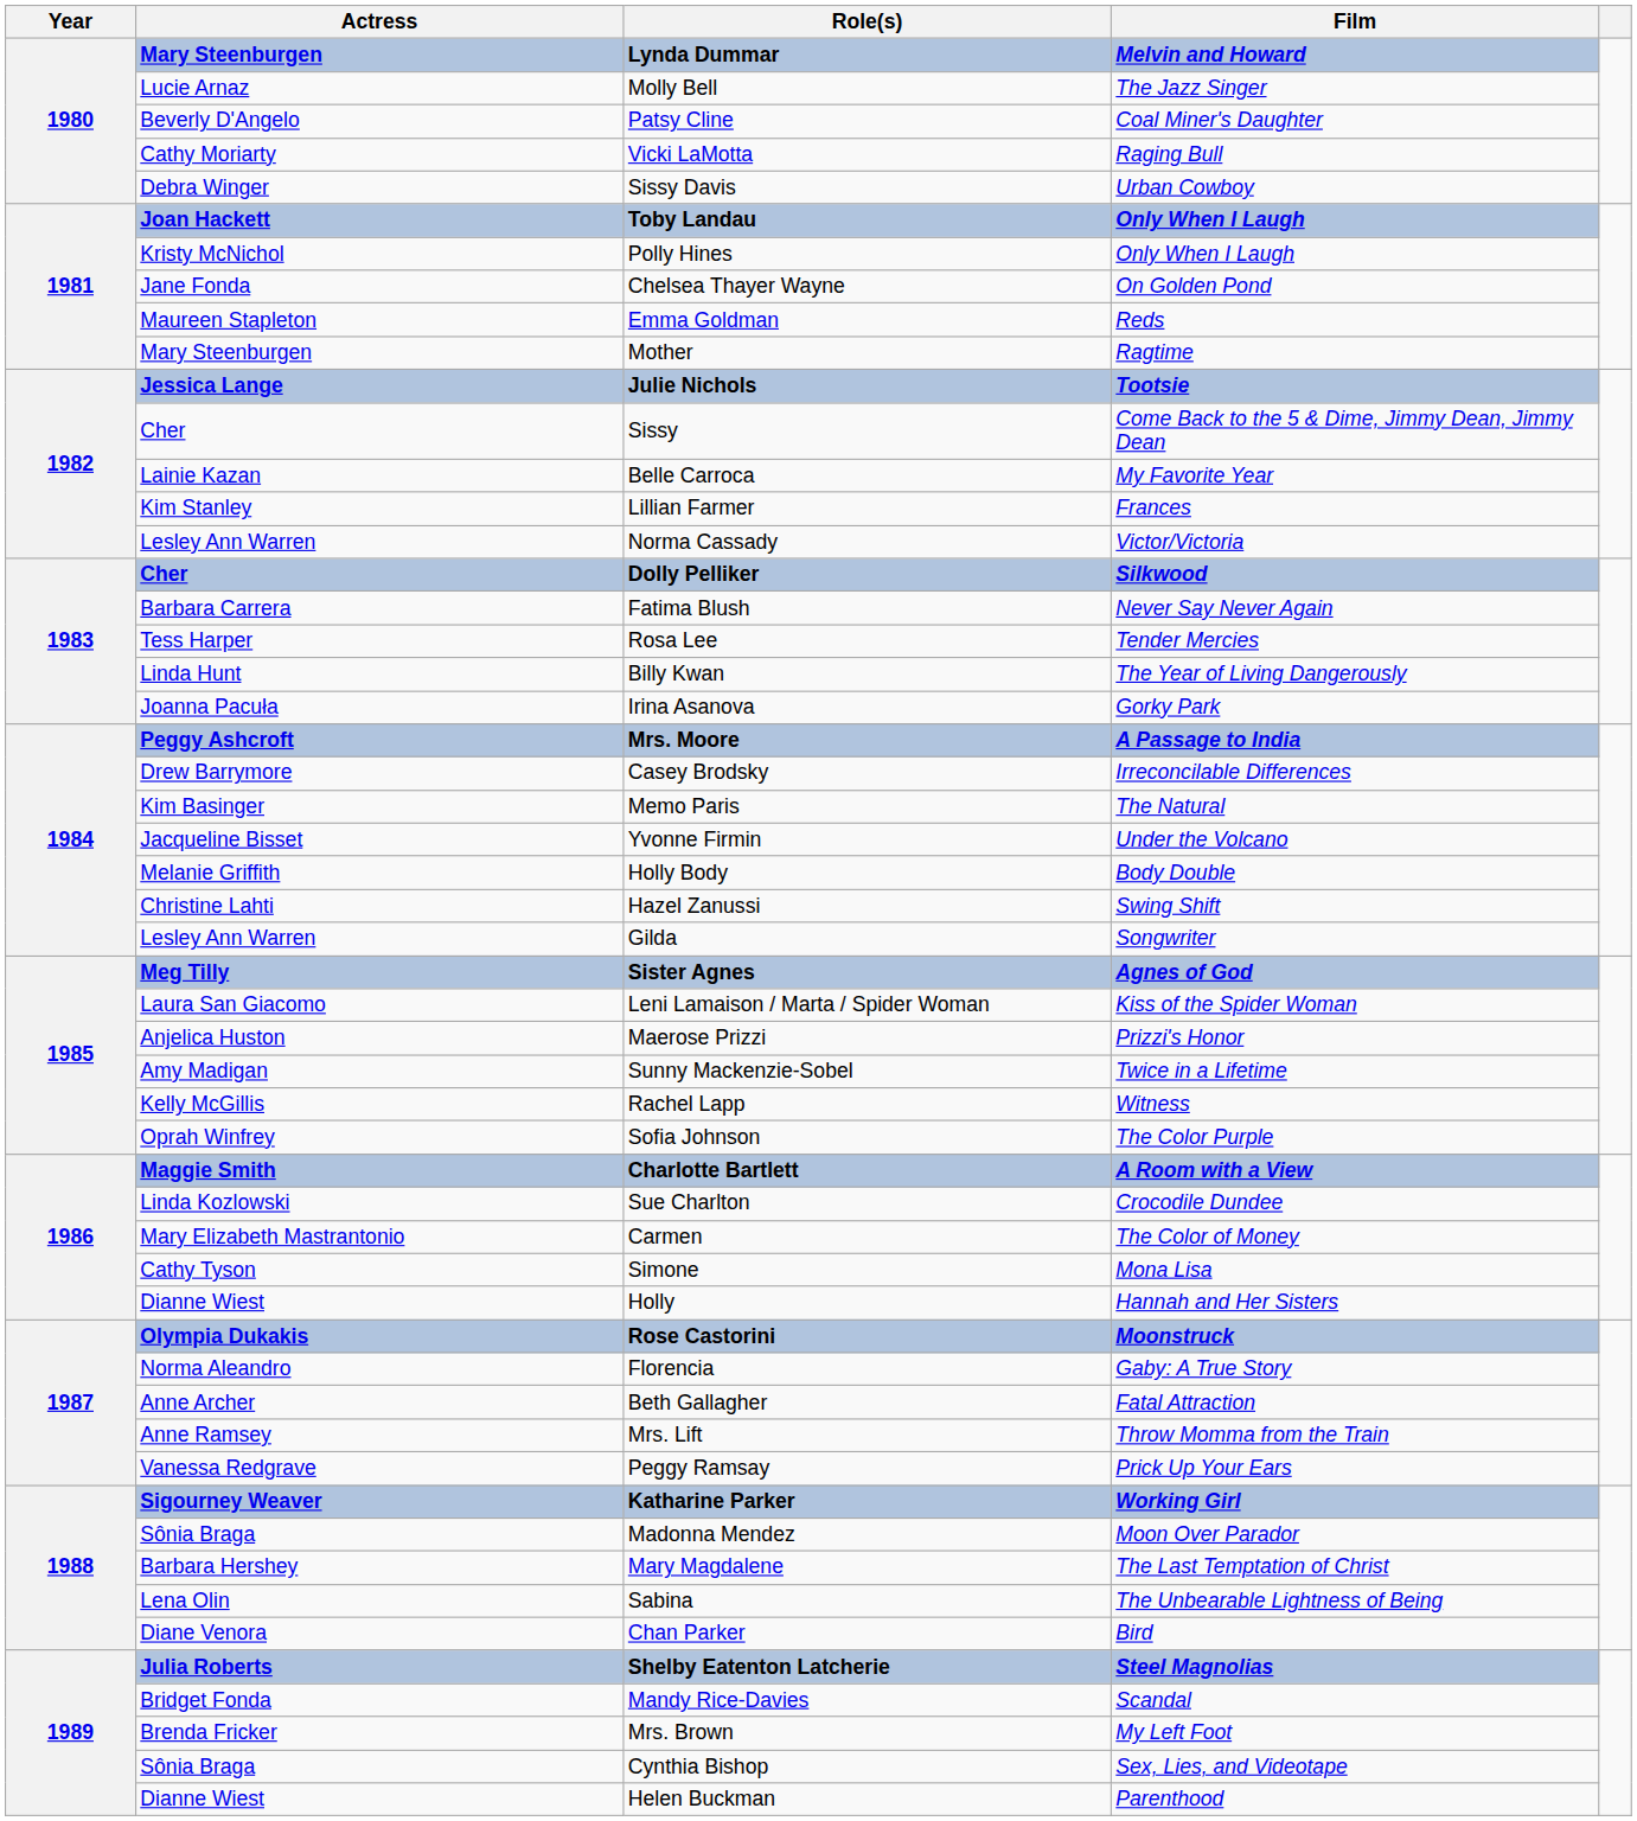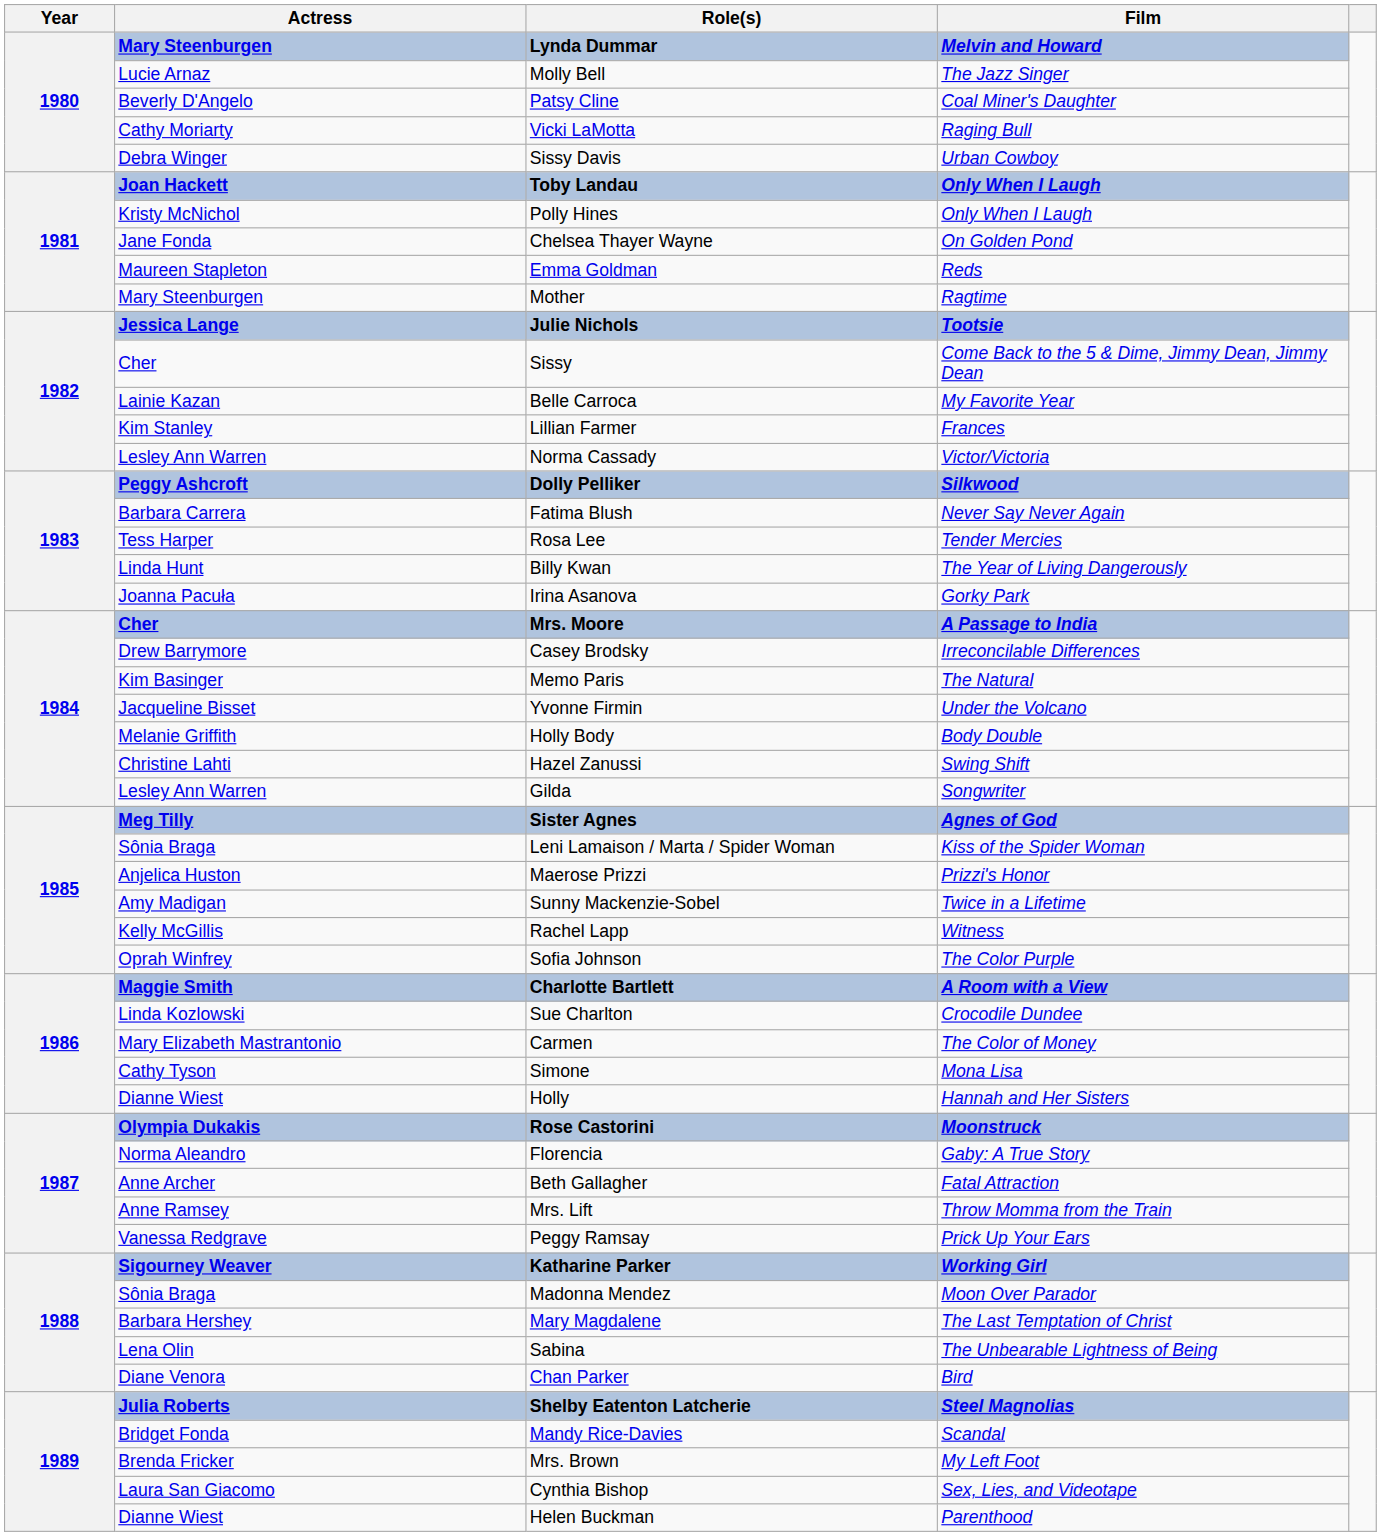 <table class="wikitable sortable">
 <tr>
 <th scope="col" style="width:8%;">Year</th>
 <th scope="col" style="width:30%;">Actress</th>
 <th scope="col" style="width:30%;">Role(s)</th>
 <th scope="col" style="width:30%;">Film</th>
 <th scope="col" style="width:2%;" class="unsortable"></th>
 </tr>
 <tr>
 <th rowspan="5" style="text-align:center;"><a href='#'>1980</a></th>
 <td style="background:#B0C4DE;"><strong><a href='#'>Mary Steenburgen</a> </strong></td>
 <td style="background:#B0C4DE;"><strong>Lynda Dummar</strong></td>
 <td style="background:#B0C4DE;"><strong><em><a href='#'>Melvin and Howard</a></em></strong></td>
 <td rowspan=5></td>
 </tr>
 <tr>
 <td><a href='#'>Lucie Arnaz</a></td>
 <td>Molly Bell</td>
 <td><em><a href='#'>The Jazz Singer</a></em></td>
 </tr>
 <tr>
 <td><a href='#'>Beverly D'Angelo</a></td>
 <td><a href='#'>Patsy Cline</a></td>
 <td><em><a href='#'>Coal Miner's Daughter</a></em></td>
 </tr>
 <tr>
 <td><a href='#'>Cathy Moriarty</a></td>
 <td><a href='#'>Vicki LaMotta</a></td>
 <td><em><a href='#'>Raging Bull</a></em></td>
 </tr>
 <tr>
 <td><a href='#'>Debra Winger</a></td>
 <td>Sissy Davis</td>
 <td><em><a href='#'>Urban Cowboy</a></em></td>
 </tr>
 <tr>
 <th rowspan="5" style="text-align:center;"><a href='#'>1981</a></th>
 <td style="background:#B0C4DE;"><strong><a href='#'>Joan Hackett</a> </strong></td>
 <td style="background:#B0C4DE;"><strong>Toby Landau</strong></td>
 <td style="background:#B0C4DE;"><strong><em><a href='#'>Only When I Laugh</a></em></strong></td>
 <td rowspan=5></td>
 </tr>
 <tr>
 <td><a href='#'>Kristy McNichol</a></td>
 <td>Polly Hines</td>
 <td><em><a href='#'>Only When I Laugh</a></em></td>
 </tr>
 <tr>
 <td><a href='#'>Jane Fonda</a></td>
 <td>Chelsea Thayer Wayne</td>
 <td><em><a href='#'>On Golden Pond</a></em></td>
 </tr>
 <tr>
 <td><a href='#'>Maureen Stapleton</a></td>
 <td><a href='#'>Emma Goldman</a></td>
 <td><em><a href='#'>Reds</a></em></td>
 </tr>
 <tr>
 <td><a href='#'>Mary Steenburgen</a></td>
 <td>Mother</td>
 <td><em><a href='#'>Ragtime</a></em></td>
 </tr>
 <tr>
 <th rowspan="5" style="text-align:center;"><a href='#'>1982</a></th>
 <td style="background:#B0C4DE;"><strong><a href='#'>Jessica Lange</a> </strong></td>
 <td style="background:#B0C4DE;"><strong>Julie Nichols</strong></td>
 <td style="background:#B0C4DE;"><strong><em><a href='#'>Tootsie</a></em></strong></td>
 <td rowspan=5></td>
 </tr>
 <tr>
 <td><a href='#'>Cher</a></td>
 <td>Sissy</td>
 <td><em><a href='#'>Come Back to the 5 & Dime, Jimmy Dean, Jimmy Dean</a></em></td>
 </tr>
 <tr>
 <td><a href='#'>Lainie Kazan</a></td>
 <td>Belle Carroca</td>
 <td><em><a href='#'>My Favorite Year</a></em></td>
 </tr>
 <tr>
 <td><a href='#'>Kim Stanley</a></td>
 <td>Lillian Farmer</td>
 <td><em><a href='#'>Frances</a></em></td>
 </tr>
 <tr>
 <td><a href='#'>Lesley Ann Warren</a></td>
 <td>Norma Cassady</td>
 <td><em><a href='#'>Victor/Victoria</a></em></td>
 </tr>
 <tr>
 <th rowspan="5" style="text-align:center;"><a href='#'>1983</a></th>
-<td style="background:#B0C4DE;"><strong><a href='#'>Cher</a> </strong></td>
+<td style="background:#B0C4DE;"><strong><a href='#'>Peggy Ashcroft</a> </strong></td>
 <td style="background:#B0C4DE;"><strong>Dolly Pelliker</strong></td>
 <td style="background:#B0C4DE;"><strong><em><a href='#'>Silkwood</a></em></strong></td>
 <td rowspan=5></td>
 </tr>
 <tr>
 <td><a href='#'>Barbara Carrera</a></td>
 <td>Fatima Blush</td>
 <td><em><a href='#'>Never Say Never Again</a></em></td>
 </tr>
 <tr>
 <td><a href='#'>Tess Harper</a></td>
 <td>Rosa Lee</td>
 <td><em><a href='#'>Tender Mercies</a></em></td>
 </tr>
 <tr>
 <td><a href='#'>Linda Hunt</a></td>
 <td>Billy Kwan</td>
 <td><em><a href='#'>The Year of Living Dangerously</a></em></td>
 </tr>
 <tr>
 <td><a href='#'>Joanna Pacuła</a></td>
 <td>Irina Asanova</td>
 <td><em><a href='#'>Gorky Park</a></em></td>
 </tr>
 <tr>
 <th rowspan="7" style="text-align:center;"><a href='#'>1984</a></th>
-<td style="background:#B0C4DE;"><strong><a href='#'>Peggy Ashcroft</a> </strong></td>
+<td style="background:#B0C4DE;"><strong><a href='#'>Cher</a> </strong></td>
 <td style="background:#B0C4DE;"><strong>Mrs. Moore</strong></td>
 <td style="background:#B0C4DE;"><strong><em><a href='#'>A Passage to India</a></em></strong></td>
 <td rowspan=7></td>
 </tr>
 <tr>
 <td><a href='#'>Drew Barrymore</a></td>
 <td>Casey Brodsky</td>
 <td><em><a href='#'>Irreconcilable Differences</a></em></td>
 </tr>
 <tr>
 <td><a href='#'>Kim Basinger</a></td>
 <td>Memo Paris</td>
 <td><em><a href='#'>The Natural</a></em></td>
 </tr>
 <tr>
 <td><a href='#'>Jacqueline Bisset</a></td>
 <td>Yvonne Firmin</td>
 <td><em><a href='#'>Under the Volcano</a></em></td>
 </tr>
 <tr>
 <td><a href='#'>Melanie Griffith</a></td>
 <td>Holly Body</td>
 <td><em><a href='#'>Body Double</a></em></td>
 </tr>
 <tr>
 <td><a href='#'>Christine Lahti</a></td>
 <td>Hazel Zanussi</td>
 <td><em><a href='#'>Swing Shift</a></em></td>
 </tr>
 <tr>
 <td><a href='#'>Lesley Ann Warren</a></td>
 <td>Gilda</td>
 <td><em><a href='#'>Songwriter</a></em></td>
 </tr>
 <tr>
 <th rowspan="6" style="text-align:center;"><a href='#'>1985</a></th>
 <td style="background:#B0C4DE;"><strong><a href='#'>Meg Tilly</a> </strong></td>
 <td style="background:#B0C4DE;"><strong>Sister Agnes</strong></td>
 <td style="background:#B0C4DE;"><strong><em><a href='#'>Agnes of God</a></em></strong></td>
 <td rowspan=6></td>
 </tr>
 <tr>
-<td><a href='#'>Laura San Giacomo</a></td>
+<td><a href='#'>Sônia Braga</a></td>
 <td>Leni Lamaison / Marta / Spider Woman</td>
 <td><em><a href='#'>Kiss of the Spider Woman</a></em></td>
 </tr>
 <tr>
 <td><a href='#'>Anjelica Huston</a></td>
 <td>Maerose Prizzi</td>
 <td><em><a href='#'>Prizzi's Honor</a></em></td>
 </tr>
 <tr>
 <td><a href='#'>Amy Madigan</a></td>
 <td>Sunny Mackenzie-Sobel</td>
 <td><em><a href='#'>Twice in a Lifetime</a></em></td>
 </tr>
 <tr>
 <td><a href='#'>Kelly McGillis</a></td>
 <td>Rachel Lapp</td>
 <td><em><a href='#'>Witness</a></em></td>
 </tr>
 <tr>
 <td><a href='#'>Oprah Winfrey</a></td>
 <td>Sofia Johnson</td>
 <td><em><a href='#'>The Color Purple</a></em></td>
 </tr>
 <tr>
 <th rowspan="5" style="text-align:center;"><a href='#'>1986</a></th>
 <td style="background:#B0C4DE;"><strong><a href='#'>Maggie Smith</a> </strong></td>
 <td style="background:#B0C4DE;"><strong>Charlotte Bartlett</strong></td>
 <td style="background:#B0C4DE;"><strong><em><a href='#'>A Room with a View</a></em></strong></td>
 <td rowspan=5></td>
 </tr>
 <tr>
 <td><a href='#'>Linda Kozlowski</a></td>
 <td>Sue Charlton</td>
 <td><em><a href='#'>Crocodile Dundee</a></em></td>
 </tr>
 <tr>
 <td><a href='#'>Mary Elizabeth Mastrantonio</a></td>
 <td>Carmen</td>
 <td><em><a href='#'>The Color of Money</a></em></td>
 </tr>
 <tr>
 <td><a href='#'>Cathy Tyson</a></td>
 <td>Simone</td>
 <td><em><a href='#'>Mona Lisa</a></em></td>
 </tr>
 <tr>
 <td><a href='#'>Dianne Wiest</a></td>
 <td>Holly</td>
 <td><em><a href='#'>Hannah and Her Sisters</a></em></td>
 </tr>
 <tr>
 <th rowspan="5" style="text-align:center;"><a href='#'>1987</a></th>
 <td style="background:#B0C4DE;"><strong><a href='#'>Olympia Dukakis</a> </strong></td>
 <td style="background:#B0C4DE;"><strong>Rose Castorini</strong></td>
 <td style="background:#B0C4DE;"><strong><em><a href='#'>Moonstruck</a></em></strong></td>
 <td rowspan=5></td>
 </tr>
 <tr>
 <td><a href='#'>Norma Aleandro</a></td>
 <td>Florencia</td>
 <td><em><a href='#'>Gaby: A True Story</a></em></td>
 </tr>
 <tr>
 <td><a href='#'>Anne Archer</a></td>
 <td>Beth Gallagher</td>
 <td><em><a href='#'>Fatal Attraction</a></em></td>
 </tr>
 <tr>
 <td><a href='#'>Anne Ramsey</a></td>
 <td>Mrs. Lift</td>
 <td><em><a href='#'>Throw Momma from the Train</a></em></td>
 </tr>
 <tr>
 <td><a href='#'>Vanessa Redgrave</a></td>
 <td>Peggy Ramsay</td>
 <td><em><a href='#'>Prick Up Your Ears</a></em></td>
 </tr>
 <tr>
 <th rowspan="5" style="text-align:center;"><a href='#'>1988</a></th>
 <td style="background:#B0C4DE;"><strong><a href='#'>Sigourney Weaver</a> </strong></td>
 <td style="background:#B0C4DE;"><strong>Katharine Parker</strong></td>
 <td style="background:#B0C4DE;"><strong><em><a href='#'>Working Girl</a></em></strong></td>
 <td rowspan=5></td>
 </tr>
 <tr>
 <td><a href='#'>Sônia Braga</a></td>
 <td>Madonna Mendez</td>
 <td><em><a href='#'>Moon Over Parador</a></em></td>
 </tr>
 <tr>
 <td><a href='#'>Barbara Hershey</a></td>
 <td><a href='#'>Mary Magdalene</a></td>
 <td><em><a href='#'>The Last Temptation of Christ</a></em></td>
 </tr>
 <tr>
 <td><a href='#'>Lena Olin</a></td>
 <td>Sabina</td>
 <td><em><a href='#'>The Unbearable Lightness of Being</a></em></td>
 </tr>
 <tr>
 <td><a href='#'>Diane Venora</a></td>
 <td><a href='#'>Chan Parker</a></td>
 <td><em><a href='#'>Bird</a></em></td>
 </tr>
 <tr>
 <th rowspan="5" style="text-align:center;"><a href='#'>1989</a></th>
 <td style="background:#B0C4DE;"><strong><a href='#'>Julia Roberts</a> </strong></td>
 <td style="background:#B0C4DE;"><strong>Shelby Eatenton Latcherie</strong></td>
 <td style="background:#B0C4DE;"><strong><em><a href='#'>Steel Magnolias</a></em></strong></td>
 <td rowspan=5></td>
 </tr>
 <tr>
 <td><a href='#'>Bridget Fonda</a></td>
 <td><a href='#'>Mandy Rice-Davies</a></td>
 <td><em><a href='#'>Scandal</a></em></td>
 </tr>
 <tr>
 <td><a href='#'>Brenda Fricker</a></td>
 <td>Mrs. Brown</td>
 <td><em><a href='#'>My Left Foot</a></em></td>
 </tr>
 <tr>
-<td><a href='#'>Sônia Braga</a></td>
+<td><a href='#'>Laura San Giacomo</a></td>
 <td>Cynthia Bishop</td>
 <td><em><a href='#'>Sex, Lies, and Videotape</a></em></td>
 </tr>
 <tr>
 <td><a href='#'>Dianne Wiest</a></td>
 <td>Helen Buckman</td>
 <td><em><a href='#'>Parenthood</a></em></td>
 </tr>
 </table>
